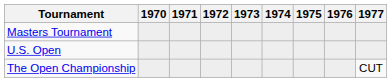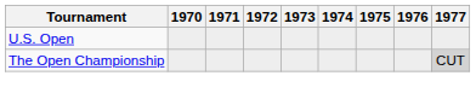 <table class="wikitable" style="font-size:95%;text-align:center;">
 <tr>
 <th>Tournament</th>
 <th>1970</th>
 <th>1971</th>
 <th>1972</th>
 <th>1973</th>
 <th>1974</th>
 <th>1975</th>
 <th>1976</th>
 <th>1977</th>
-</tr>
-<tr>
-<td align=left><a href='#'>Masters Tournament</a></td>
-<td style="background:#eeeeee;"></td>
-<td style="background:#eeeeee;"></td>
-<td style="background:#eeeeee;"></td>
-<td style="background:#eeeeee;"></td>
-<td style="background:#eeeeee;"></td>
-<td style="background:#eeeeee;"></td>
-<td style="background:#eeeeee;"></td>
-<td style="background:#eeeeee;"></td>
 </tr>
 <tr>
 <td align=left><a href='#'>U.S. Open</a></td>
 <td style="background:#eeeeee;"></td>
 <td style="background:#eeeeee;"></td>
 <td style="background:#eeeeee;"></td>
 <td style="background:#eeeeee;"></td>
 <td style="background:#eeeeee;"></td>
 <td style="background:#eeeeee;"></td>
 <td style="background:#eeeeee;"></td>
 <td style="background:#eeeeee;"></td>
 </tr>
 <tr>
 <td align=left><a href='#'>The Open Championship</a></td>
 <td style="background:#eeeeee;"></td>
 <td style="background:#eeeeee;"></td>
 <td style="background:#eeeeee;"></td>
 <td style="background:#eeeeee;"></td>
 <td style="background:#eeeeee;"></td>
 <td style="background:#eeeeee;"></td>
 <td style="background:#eeeeee;"></td>
-<td>CUT</td>
+<td style="background: lightgrey;">CUT</td>
 </tr>
 </table>
